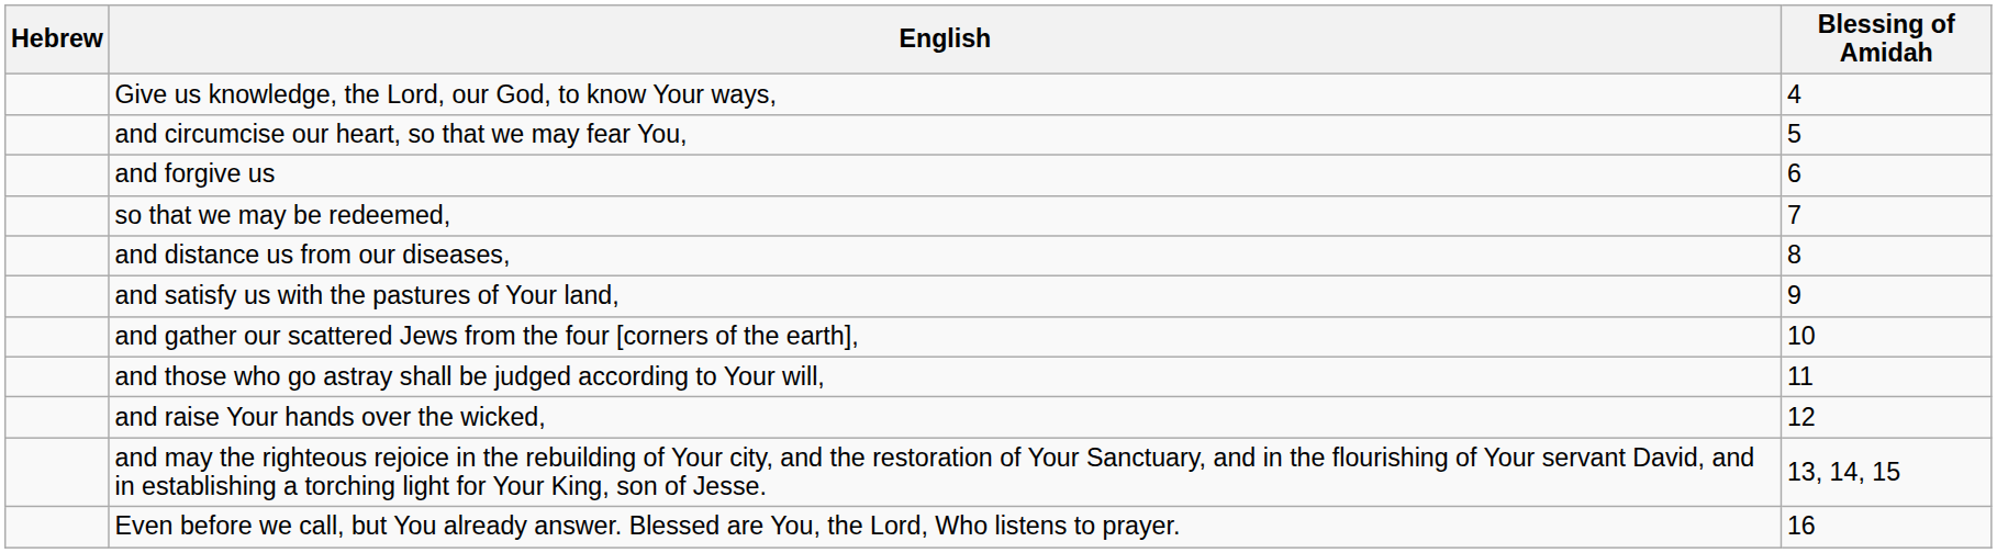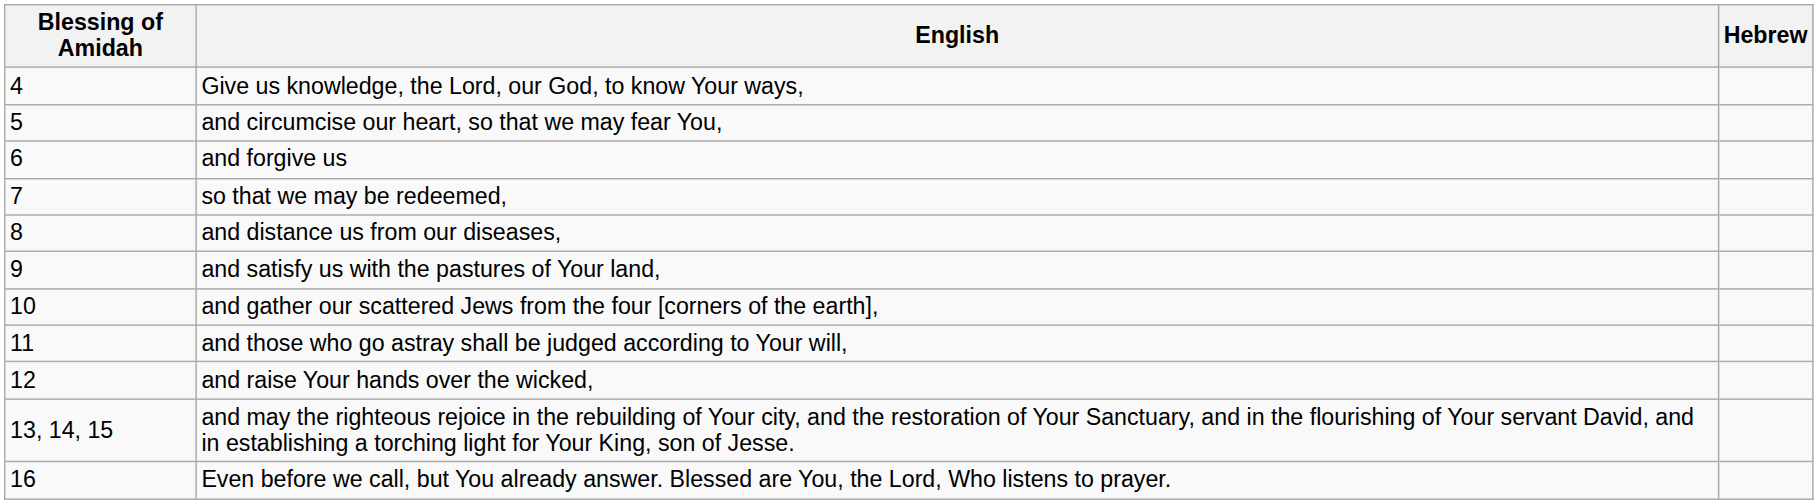 <table class="wikitable">
 <tr>
+<th>Blessing of Amidah</th>
+<th>English</th>
 <th>Hebrew</th>
-<th>English</th>
-<th>Blessing of Amidah</th>
 </tr>
 <tr>
+<td>4</td>
+<td>Give us knowledge, the Lord, our God, to know Your ways,</td>
 <td></td>
-<td>Give us knowledge, the Lord, our God, to know Your ways,</td>
-<td>4</td>
 </tr>
 <tr>
+<td>5</td>
+<td>and circumcise our heart, so that we may fear You,</td>
 <td></td>
-<td>and circumcise our heart, so that we may fear You,</td>
-<td>5</td>
 </tr>
 <tr>
+<td>6</td>
+<td>and forgive us</td>
 <td></td>
-<td>and forgive us</td>
-<td>6</td>
 </tr>
 <tr>
+<td>7</td>
+<td>so that we may be redeemed,</td>
 <td></td>
-<td>so that we may be redeemed,</td>
-<td>7</td>
 </tr>
 <tr>
+<td>8</td>
+<td>and distance us from our diseases,</td>
 <td></td>
-<td>and distance us from our diseases,</td>
-<td>8</td>
 </tr>
 <tr>
+<td>9</td>
+<td>and satisfy us with the pastures of Your land,</td>
 <td></td>
-<td>and satisfy us with the pastures of Your land,</td>
-<td>9</td>
 </tr>
 <tr>
+<td>10</td>
+<td>and gather our scattered Jews from the four [corners of the earth],</td>
 <td></td>
-<td>and gather our scattered Jews from the four [corners of the earth],</td>
-<td>10</td>
 </tr>
 <tr>
+<td>11</td>
+<td>and those who go astray shall be judged according to Your will,</td>
 <td></td>
-<td>and those who go astray shall be judged according to Your will,</td>
-<td>11</td>
 </tr>
 <tr>
+<td>12</td>
+<td>and raise Your hands over the wicked,</td>
 <td></td>
-<td>and raise Your hands over the wicked,</td>
-<td>12</td>
 </tr>
 <tr>
+<td>13, 14, 15</td>
+<td>and may the righteous rejoice in the rebuilding of Your city, and the restoration of Your Sanctuary, and in the flourishing of Your servant David, and in establishing a torching light for Your King, son of Jesse.</td>
 <td></td>
-<td>and may the righteous rejoice in the rebuilding of Your city, and the restoration of Your Sanctuary, and in the flourishing of Your servant David, and in establishing a torching light for Your King, son of Jesse.</td>
-<td>13, 14, 15</td>
 </tr>
 <tr>
+<td>16</td>
+<td>Even before we call, but You already answer. Blessed are You, the Lord, Who listens to prayer.</td>
 <td></td>
-<td>Even before we call, but You already answer. Blessed are You, the Lord, Who listens to prayer.</td>
-<td>16</td>
 </tr>
 </table>
